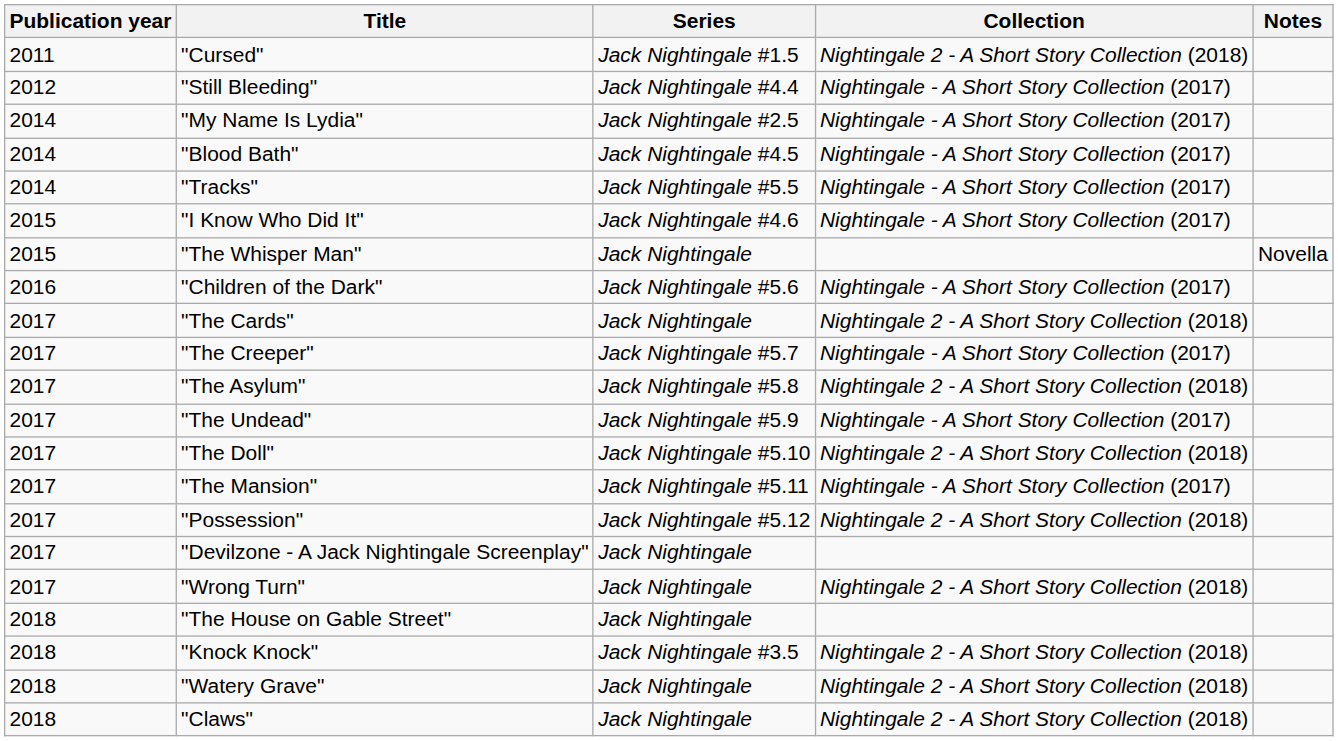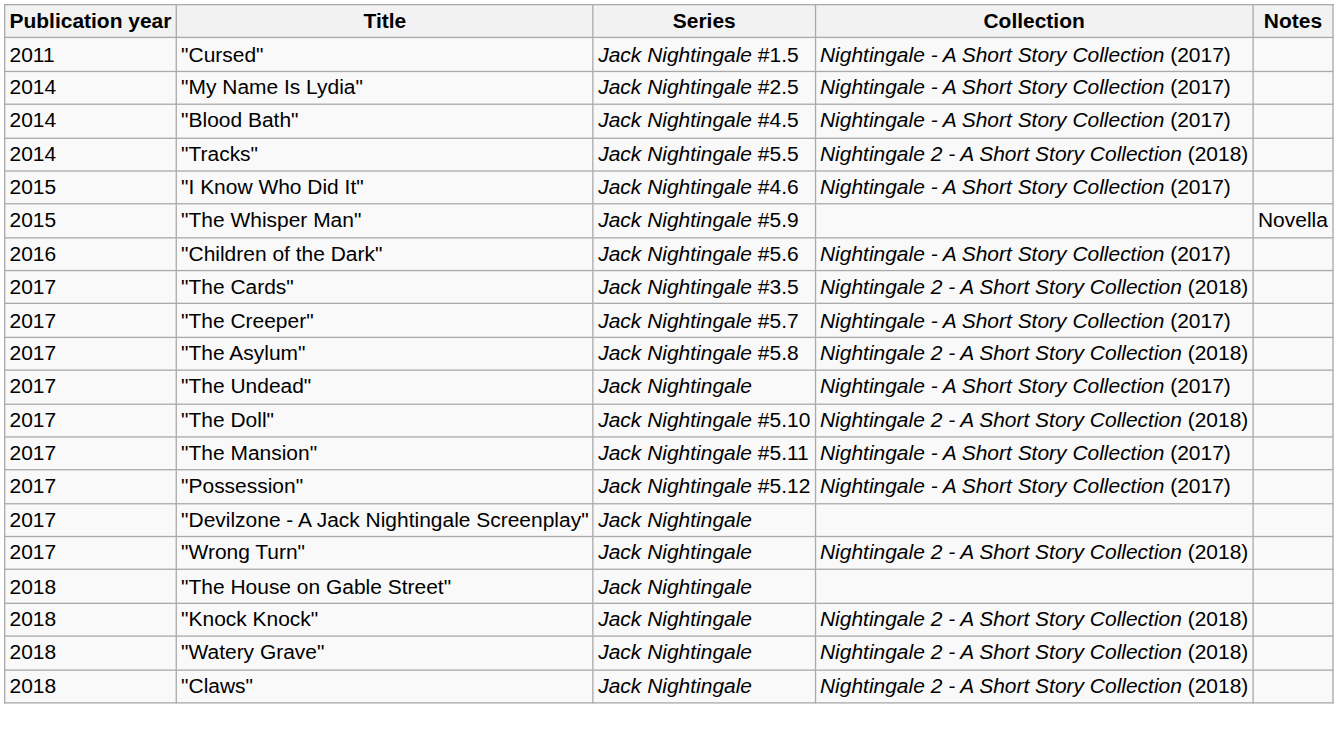 <table class="wikitable plainrowheaders sortable">
 <tr>
 <th>Publication year</th>
 <th>Title</th>
 <th>Series</th>
 <th>Collection</th>
 <th>Notes</th>
 </tr>
 <tr>
 <td>2011</td>
 <td>"Cursed"</td>
 <td><em>Jack Nightingale</em> #1.5</td>
-<td><em>Nightingale 2 - A Short Story Collection</em> (2018)</td>
-<td></td>
-</tr>
-<tr>
-<td>2012</td>
-<td>"Still Bleeding"</td>
-<td><em>Jack Nightingale</em> #4.4</td>
 <td><em>Nightingale - A Short Story Collection</em> (2017)</td>
 <td></td>
 </tr>
 <tr>
 <td scope="row">2014</td>
 <td>"My Name Is Lydia"</td>
 <td><em>Jack Nightingale</em> #2.5</td>
 <td><em>Nightingale - A Short Story Collection</em> (2017)</td>
 <td></td>
 </tr>
 <tr>
 <td scope="row">2014</td>
 <td>"Blood Bath"</td>
 <td><em>Jack Nightingale</em> #4.5</td>
 <td><em>Nightingale - A Short Story Collection</em> (2017)</td>
 <td></td>
 </tr>
 <tr>
 <td scope="row">2014</td>
 <td>"Tracks"</td>
 <td><em>Jack Nightingale</em> #5.5</td>
-<td><em>Nightingale - A Short Story Collection</em> (2017)</td>
+<td><em>Nightingale 2 - A Short Story Collection</em> (2018)</td>
 <td></td>
 </tr>
 <tr>
 <td scope="row">2015</td>
 <td>"I Know Who Did It"</td>
 <td><em>Jack Nightingale</em> #4.6</td>
 <td><em>Nightingale - A Short Story Collection</em> (2017)</td>
 <td></td>
 </tr>
 <tr>
 <td scope="row">2015</td>
 <td>"The Whisper Man"</td>
-<td><em>Jack Nightingale</em></td>
+<td><em>Jack Nightingale</em> #5.9</td>
 <td></td>
 <td>Novella</td>
 </tr>
 <tr>
 <td scope="row">2016</td>
 <td>"Children of the Dark"</td>
 <td><em>Jack Nightingale</em> #5.6</td>
 <td><em>Nightingale - A Short Story Collection</em> (2017)</td>
 <td></td>
 </tr>
 <tr>
 <td scope="row">2017</td>
 <td>"The Cards"</td>
-<td><em>Jack Nightingale</em></td>
+<td><em>Jack Nightingale</em> #3.5</td>
 <td><em>Nightingale 2 - A Short Story Collection</em> (2018)</td>
 <td></td>
 </tr>
 <tr>
 <td scope="row">2017</td>
 <td>"The Creeper"</td>
 <td><em>Jack Nightingale</em> #5.7</td>
 <td><em>Nightingale - A Short Story Collection</em> (2017)</td>
 <td></td>
 </tr>
 <tr>
 <td scope="row">2017</td>
 <td>"The Asylum"</td>
 <td><em>Jack Nightingale</em> #5.8</td>
 <td><em>Nightingale 2 - A Short Story Collection</em> (2018)</td>
 <td></td>
 </tr>
 <tr>
 <td scope="row">2017</td>
 <td>"The Undead"</td>
-<td><em>Jack Nightingale</em> #5.9</td>
+<td><em>Jack Nightingale</em></td>
 <td><em>Nightingale - A Short Story Collection</em> (2017)</td>
 <td></td>
 </tr>
 <tr>
 <td scope="row">2017</td>
 <td>"The Doll"</td>
 <td><em>Jack Nightingale</em> #5.10</td>
 <td><em>Nightingale 2 - A Short Story Collection</em> (2018)</td>
 <td></td>
 </tr>
 <tr>
 <td scope="row">2017</td>
 <td>"The Mansion"</td>
 <td><em>Jack Nightingale</em> #5.11</td>
 <td><em>Nightingale - A Short Story Collection</em> (2017)</td>
 <td></td>
 </tr>
 <tr>
 <td scope="row">2017</td>
 <td>"Possession"</td>
 <td><em>Jack Nightingale</em> #5.12</td>
-<td><em>Nightingale 2 - A Short Story Collection</em> (2018)</td>
+<td><em>Nightingale - A Short Story Collection</em> (2017)</td>
 <td></td>
 </tr>
 <tr>
 <td scope="row">2017</td>
 <td>"Devilzone - A Jack Nightingale Screenplay"</td>
 <td><em>Jack Nightingale</em></td>
 <td></td>
 <td></td>
 </tr>
 <tr>
 <td scope="row">2017</td>
 <td>"Wrong Turn"</td>
 <td><em>Jack Nightingale</em></td>
 <td><em>Nightingale 2 - A Short Story Collection</em> (2018)</td>
 <td></td>
 </tr>
 <tr>
 <td scope="row">2018</td>
 <td>"The House on Gable Street"</td>
 <td><em>Jack Nightingale</em></td>
 <td></td>
 <td></td>
 </tr>
 <tr>
 <td scope="row">2018</td>
 <td>"Knock Knock"</td>
-<td><em>Jack Nightingale</em> #3.5</td>
+<td><em>Jack Nightingale</em></td>
 <td><em>Nightingale 2 - A Short Story Collection</em> (2018)</td>
 <td></td>
 </tr>
 <tr>
 <td scope="row">2018</td>
 <td>"Watery Grave"</td>
 <td><em>Jack Nightingale</em></td>
 <td><em>Nightingale 2 - A Short Story Collection</em> (2018)</td>
 <td></td>
 </tr>
 <tr>
 <td scope="row">2018</td>
 <td>"Claws"</td>
 <td><em>Jack Nightingale</em></td>
 <td><em>Nightingale 2 - A Short Story Collection</em> (2018)</td>
 <td></td>
 </tr>
 </table>
